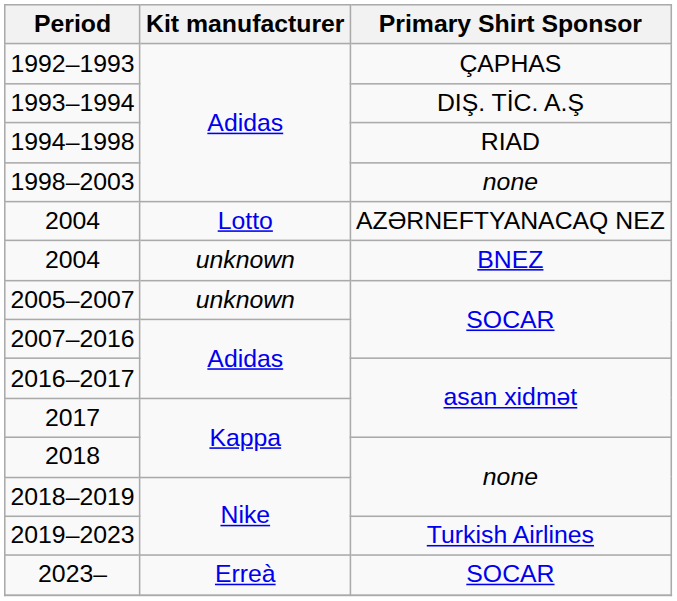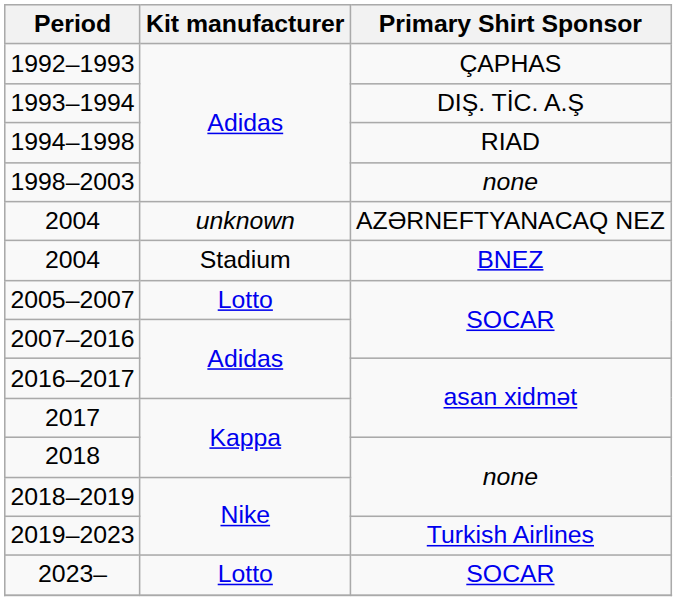 <table class="wikitable" style="text-align: center">
 <tr>
 <th>Period</th>
 <th>Kit manufacturer</th>
 <th>Primary Shirt Sponsor</th>
 </tr>
 <tr>
 <td>1992–1993</td>
 <td rowspan=4><a href='#'>Adidas</a></td>
 <td>ÇAPHAS</td>
 </tr>
 <tr>
 <td>1993–1994</td>
 <td>DIŞ. TİC. A.Ş</td>
 </tr>
 <tr>
 <td>1994–1998</td>
 <td>RIAD</td>
 </tr>
 <tr>
 <td>1998–2003</td>
 <td><em>none</em></td>
 </tr>
 <tr>
 <td>2004</td>
-<td rowspan=1><a href='#'>Lotto</a></td>
+<td><em>unknown</em></td>
 <td>AZƏRNEFTYANACAQ NEZ</td>
 </tr>
 <tr>
 <td>2004</td>
-<td><em>unknown</em></td>
+<td>Stadium</td>
 <td><a href='#'>BNEZ</a></td>
 </tr>
 <tr>
 <td>2005–2007</td>
-<td><em>unknown</em></td>
+<td rowspan=1><a href='#'>Lotto</a></td>
 <td rowspan="2" valign="center"><a href='#'>SOCAR</a></td>
 </tr>
 <tr>
 <td>2007–2016</td>
 <td rowspan="2" valign="center"><a href='#'>Adidas</a></td>
 </tr>
 <tr>
 <td>2016–2017</td>
 <td rowspan="2" valign="center"><a href='#'>asan xidmət</a></td>
 </tr>
 <tr>
 <td>2017</td>
 <td rowspan="2" valign="center"><a href='#'>Kappa</a></td>
 </tr>
 <tr>
 <td>2018</td>
 <td rowspan="2" valign="center"><em>none</em></td>
 </tr>
 <tr>
 <td>2018–2019</td>
 <td rowspan="2" valign="center"><a href='#'>Nike</a></td>
 </tr>
 <tr>
 <td>2019–2023</td>
 <td rowspan="1" valign="center"><a href='#'>Turkish Airlines</a></td>
 </tr>
 <tr>
 <td>2023–</td>
-<td rowspan=1><a href='#'>Erreà</a></td>
+<td rowspan=1><a href='#'>Lotto</a></td>
 <td><a href='#'>SOCAR</a></td>
 </tr>
 <tr>
 </tr>
 <tr>
 </tr>
 </table>
